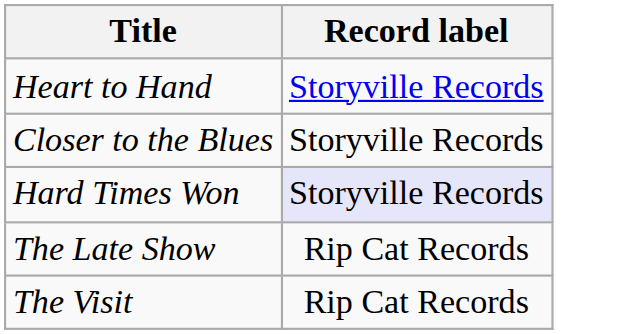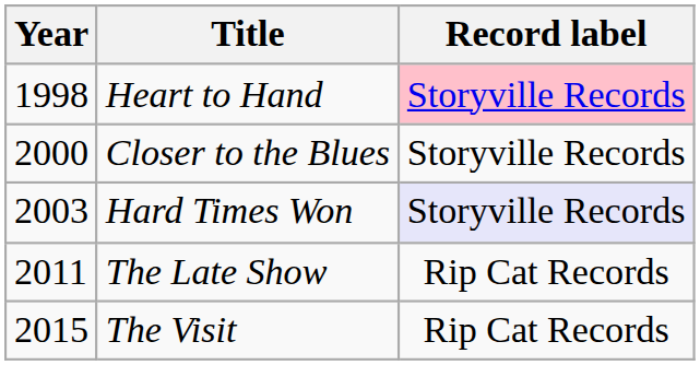 <table class="wikitable sortable">
 <tr>
+<th>Year</th>
 <th>Title</th>
 <th>Record label</th>
 </tr>
 <tr>
+<td>1998</td>
 <td><em>Heart to Hand</em></td>
-<td style="text-align:center;"><a href='#'>Storyville Records</a></td>
+<td style="background: pink; text-align:center;"><a href='#'>Storyville Records</a></td>
 </tr>
 <tr>
+<td>2000</td>
 <td><em>Closer to the Blues</em></td>
 <td style="text-align:center;">Storyville Records</td>
 </tr>
 <tr>
+<td>2003</td>
 <td><em>Hard Times Won</em></td>
 <td style="background: lavender; text-align:center;">Storyville Records</td>
 </tr>
 <tr>
+<td>2011</td>
 <td><em>The Late Show</em></td>
 <td style="text-align:center;">Rip Cat Records</td>
 </tr>
 <tr>
+<td>2015</td>
 <td><em>The Visit</em></td>
 <td style="text-align:center;">Rip Cat Records</td>
 </tr>
 </table>
